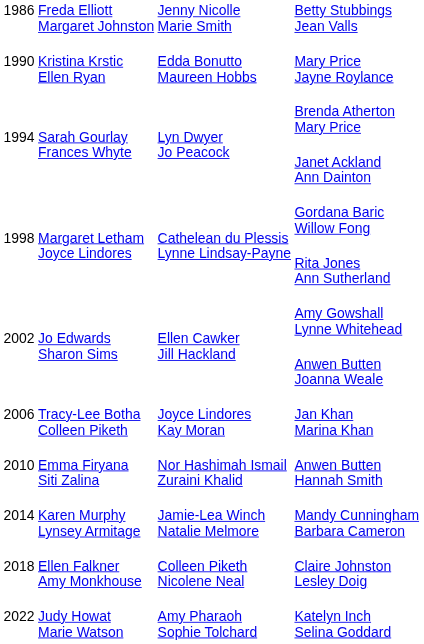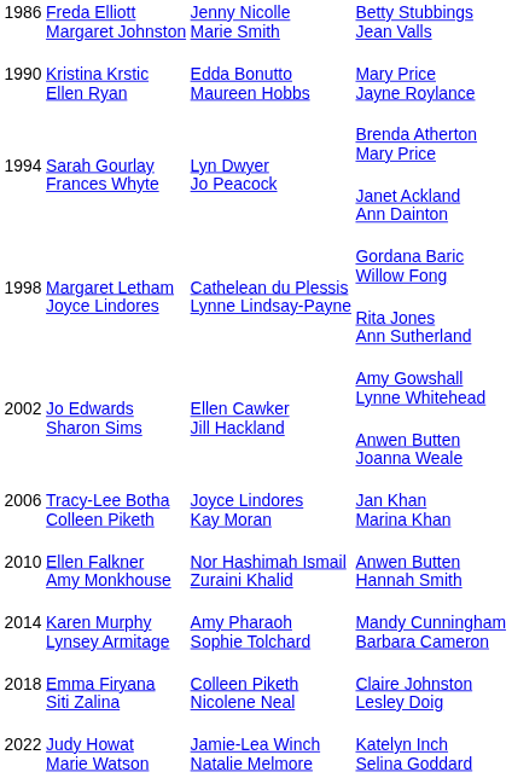 <table>
 <tr>
 <td>1986<br></td>
 <td><br><a href='#'>Freda Elliott</a><br><a href='#'>Margaret Johnston</a></td>
 <td><br><a href='#'>Jenny Nicolle</a><br><a href='#'>Marie Smith</a></td>
 <td><br><a href='#'>Betty Stubbings</a><br><a href='#'>Jean Valls</a></td>
 </tr>
 <tr>
 <td>1990<br></td>
 <td><br><a href='#'>Kristina Krstic</a><br><a href='#'>Ellen Ryan</a></td>
 <td><br><a href='#'>Edda Bonutto</a><br><a href='#'>Maureen Hobbs</a></td>
 <td><br><a href='#'>Mary Price</a><br><a href='#'>Jayne Roylance</a></td>
 </tr>
 <tr>
 <td rowspan=2>1994<br></td>
 <td rowspan=2><br><a href='#'>Sarah Gourlay</a><br><a href='#'>Frances Whyte</a></td>
 <td rowspan=2><br><a href='#'>Lyn Dwyer</a><br><a href='#'>Jo Peacock</a></td>
 <td><br><a href='#'>Brenda Atherton</a><br><a href='#'>Mary Price</a></td>
 </tr>
 <tr>
 <td><br><a href='#'>Janet Ackland</a><br><a href='#'>Ann Dainton</a></td>
 </tr>
 <tr>
 <td rowspan=2>1998<br></td>
 <td rowspan=2><br><a href='#'>Margaret Letham</a><br><a href='#'>Joyce Lindores</a></td>
 <td rowspan=2><br><a href='#'>Cathelean du Plessis</a><br><a href='#'>Lynne Lindsay-Payne</a></td>
 <td><br><a href='#'>Gordana Baric</a><br><a href='#'>Willow Fong</a></td>
 </tr>
 <tr>
 <td><br><a href='#'>Rita Jones</a><br><a href='#'>Ann Sutherland</a></td>
 </tr>
 <tr>
 <td rowspan=2>2002<br></td>
 <td rowspan=2><br><a href='#'>Jo Edwards</a><br><a href='#'>Sharon Sims</a></td>
 <td rowspan=2><br><a href='#'>Ellen Cawker</a><br><a href='#'>Jill Hackland</a></td>
 <td><br><a href='#'>Amy Gowshall</a><br><a href='#'>Lynne Whitehead</a></td>
 </tr>
 <tr>
 <td><br><a href='#'>Anwen Butten</a><br><a href='#'>Joanna Weale</a></td>
 </tr>
 <tr>
 <td>2006<br></td>
 <td><br><a href='#'>Tracy-Lee Botha</a><br><a href='#'>Colleen Piketh</a></td>
 <td><br><a href='#'>Joyce Lindores</a><br><a href='#'>Kay Moran</a></td>
 <td><br><a href='#'>Jan Khan</a><br><a href='#'>Marina Khan</a></td>
 </tr>
 <tr>
 <td>2010<br></td>
-<td><br><a href='#'>Emma Firyana</a><br><a href='#'>Siti Zalina</a></td>
+<td><br><a href='#'>Ellen Falkner</a><br><a href='#'>Amy Monkhouse</a></td>
 <td><br><a href='#'>Nor Hashimah Ismail</a><br><a href='#'>Zuraini Khalid</a></td>
 <td><br><a href='#'>Anwen Butten</a><br><a href='#'>Hannah Smith</a></td>
 </tr>
 <tr>
 <td>2014<br></td>
 <td><br><a href='#'>Karen Murphy</a><br><a href='#'>Lynsey Armitage</a></td>
-<td><br><a href='#'>Jamie-Lea Winch</a><br><a href='#'>Natalie Melmore</a></td>
+<td><br><a href='#'>Amy Pharaoh</a><br><a href='#'>Sophie Tolchard</a></td>
 <td><br><a href='#'>Mandy Cunningham</a><br><a href='#'>Barbara Cameron</a></td>
 </tr>
 <tr>
 <td>2018<br></td>
-<td><br><a href='#'>Ellen Falkner</a><br><a href='#'>Amy Monkhouse</a></td>
+<td><br><a href='#'>Emma Firyana</a><br><a href='#'>Siti Zalina</a></td>
 <td><br><a href='#'>Colleen Piketh</a><br><a href='#'>Nicolene Neal</a></td>
 <td><br><a href='#'>Claire Johnston</a><br><a href='#'>Lesley Doig</a></td>
 </tr>
 <tr>
 <td>2022<br></td>
 <td><br><a href='#'>Judy Howat</a><br><a href='#'>Marie Watson</a></td>
-<td><br><a href='#'>Amy Pharaoh</a><br><a href='#'>Sophie Tolchard</a></td>
+<td><br><a href='#'>Jamie-Lea Winch</a><br><a href='#'>Natalie Melmore</a></td>
 <td><br><a href='#'>Katelyn Inch</a><br><a href='#'>Selina Goddard</a></td>
 </tr>
 </table>
